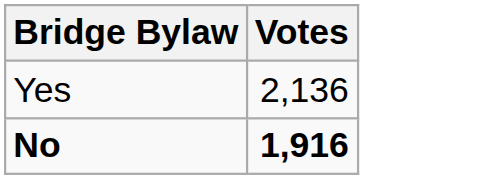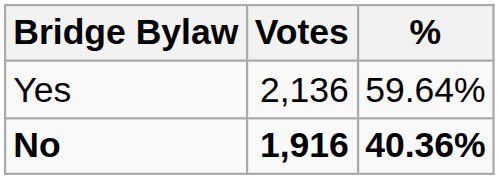 <table class="wikitable">
 <tr>
 <th>Bridge Bylaw</th>
 <th>Votes</th>
+<th>%</th>
 </tr>
 <tr>
 <td>Yes</td>
 <td align="right">2,136</td>
+<td align="right">59.64%</td>
 </tr>
 <tr>
 <td><strong>No</strong></td>
 <td align="right"><strong>1,916</strong></td>
+<td align="right"><strong>40.36%</strong></td>
 </tr>
 </table>
